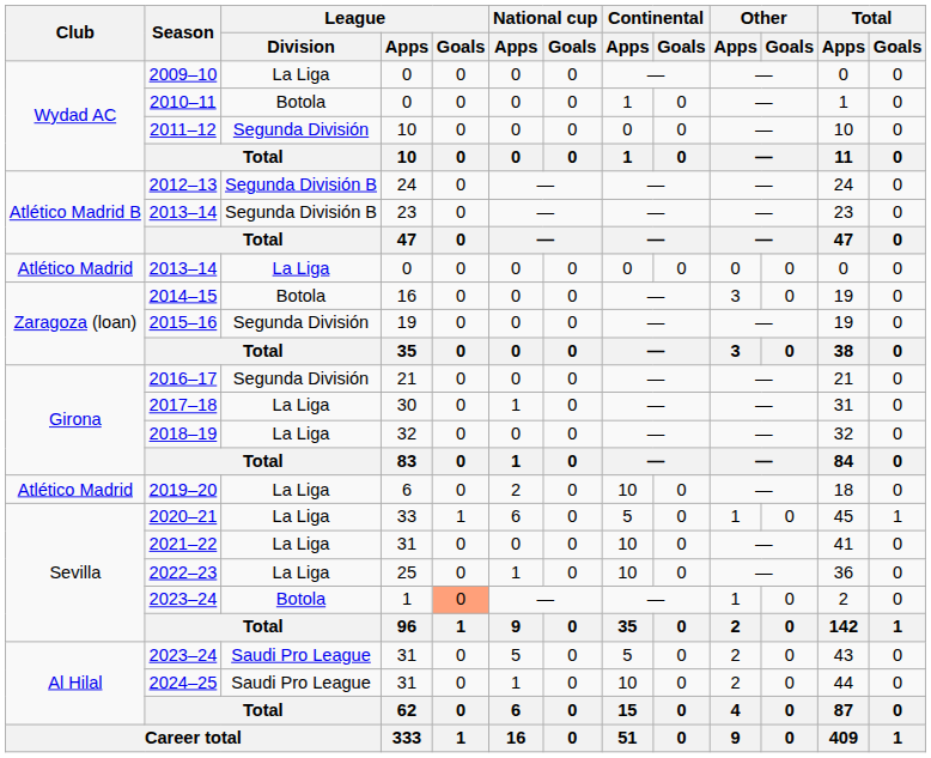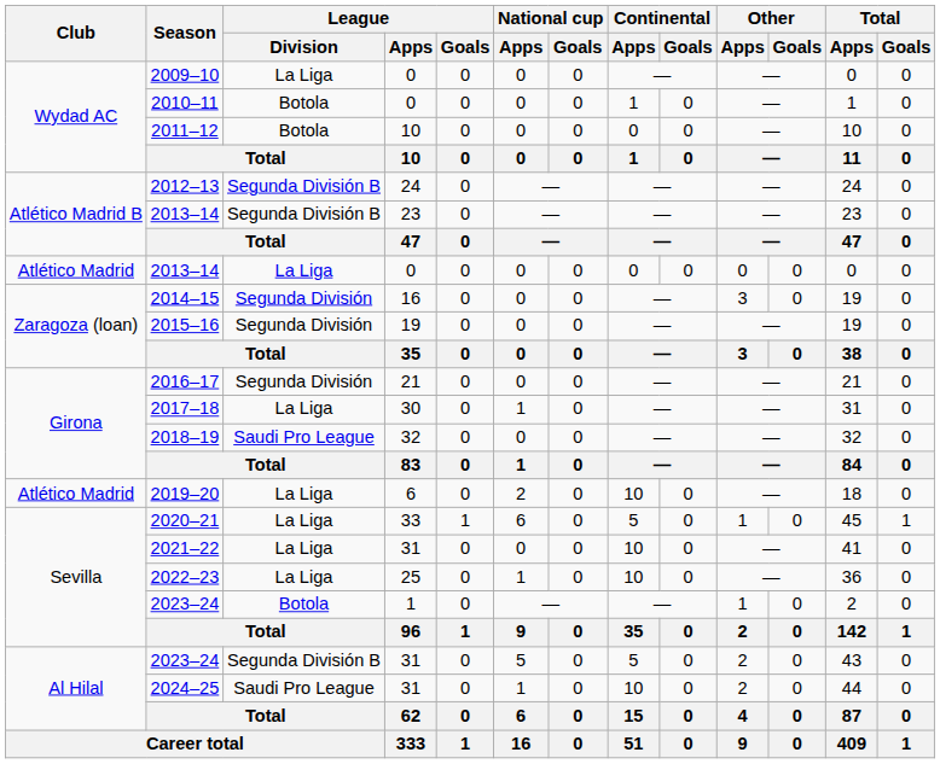 <table class="wikitable" style="text-align:center">
 <tr>
 <th rowspan=2>Club</th>
 <th rowspan=2>Season</th>
 <th colspan=3>League</th>
 <th colspan=2>National cup</th>
 <th colspan=2>Continental</th>
 <th colspan=2>Other</th>
 <th colspan=2>Total</th>
 </tr>
 <tr>
 <th>Division</th>
 <th>Apps</th>
 <th>Goals</th>
 <th>Apps</th>
 <th>Goals</th>
 <th>Apps</th>
 <th>Goals</th>
 <th>Apps</th>
 <th>Goals</th>
 <th>Apps</th>
 <th>Goals</th>
 </tr>
 <tr>
 <td rowspan=4><a href='#'>Wydad AC</a></td>
 <td><a href='#'>2009–10</a></td>
 <td>La Liga</td>
 <td>0</td>
 <td>0</td>
 <td>0</td>
 <td>0</td>
 <td colspan=2>—</td>
 <td colspan=2>—</td>
 <td>0</td>
 <td>0</td>
 </tr>
 <tr>
 <td><a href='#'>2010–11</a></td>
 <td>Botola</td>
 <td>0</td>
 <td>0</td>
 <td>0</td>
 <td>0</td>
 <td>1</td>
 <td>0</td>
 <td colspan=2>—</td>
 <td>1</td>
 <td>0</td>
 </tr>
 <tr>
 <td><a href='#'>2011–12</a></td>
-<td><a href='#'>Segunda División</a></td>
+<td>Botola</td>
 <td>10</td>
 <td>0</td>
 <td>0</td>
 <td>0</td>
 <td>0</td>
 <td>0</td>
 <td colspan=2>—</td>
 <td>10</td>
 <td>0</td>
 </tr>
 <tr>
 <th colspan=2>Total</th>
 <th>10</th>
 <th>0</th>
 <th>0</th>
 <th>0</th>
 <th>1</th>
 <th>0</th>
 <th colspan=2>—</th>
 <th>11</th>
 <th>0</th>
 </tr>
 <tr>
 <td rowspan=3><a href='#'>Atlético Madrid B</a></td>
 <td><a href='#'>2012–13</a></td>
 <td><a href='#'>Segunda División B</a></td>
 <td>24</td>
 <td>0</td>
 <td colspan=2>—</td>
 <td colspan=2>—</td>
 <td colspan=2>—</td>
 <td>24</td>
 <td>0</td>
 </tr>
 <tr>
 <td><a href='#'>2013–14</a></td>
 <td>Segunda División B</td>
 <td>23</td>
 <td>0</td>
 <td colspan=2>—</td>
 <td colspan=2>—</td>
 <td colspan=2>—</td>
 <td>23</td>
 <td>0</td>
 </tr>
 <tr>
 <th colspan=2>Total</th>
 <th>47</th>
 <th>0</th>
 <th colspan=2>—</th>
 <th colspan=2>—</th>
 <th colspan=2>—</th>
 <th>47</th>
 <th>0</th>
 </tr>
 <tr>
 <td><a href='#'>Atlético Madrid</a></td>
 <td><a href='#'>2013–14</a></td>
 <td><a href='#'>La Liga</a></td>
 <td>0</td>
 <td>0</td>
 <td>0</td>
 <td>0</td>
 <td>0</td>
 <td>0</td>
 <td>0</td>
 <td>0</td>
 <td>0</td>
 <td>0</td>
 </tr>
 <tr>
 <td rowspan=3><a href='#'>Zaragoza</a> (loan)</td>
 <td><a href='#'>2014–15</a></td>
-<td>Botola</td>
+<td><a href='#'>Segunda División</a></td>
 <td>16</td>
 <td>0</td>
 <td>0</td>
 <td>0</td>
 <td colspan=2>—</td>
 <td>3</td>
 <td>0</td>
 <td>19</td>
 <td>0</td>
 </tr>
 <tr>
 <td><a href='#'>2015–16</a></td>
 <td>Segunda División</td>
 <td>19</td>
 <td>0</td>
 <td>0</td>
 <td>0</td>
 <td colspan=2>—</td>
 <td colspan=2>—</td>
 <td>19</td>
 <td>0</td>
 </tr>
 <tr>
 <th colspan=2>Total</th>
 <th>35</th>
 <th>0</th>
 <th>0</th>
 <th>0</th>
 <th colspan=2>—</th>
 <th>3</th>
 <th>0</th>
 <th>38</th>
 <th>0</th>
 </tr>
 <tr>
 <td rowspan=4><a href='#'>Girona</a></td>
 <td><a href='#'>2016–17</a></td>
 <td>Segunda División</td>
 <td>21</td>
 <td>0</td>
 <td>0</td>
 <td>0</td>
 <td colspan=2>—</td>
 <td colspan=2>—</td>
 <td>21</td>
 <td>0</td>
 </tr>
 <tr>
 <td><a href='#'>2017–18</a></td>
 <td>La Liga</td>
 <td>30</td>
 <td>0</td>
 <td>1</td>
 <td>0</td>
 <td colspan=2>—</td>
 <td colspan=2>—</td>
 <td>31</td>
 <td>0</td>
 </tr>
 <tr>
 <td><a href='#'>2018–19</a></td>
-<td>La Liga</td>
+<td><a href='#'>Saudi Pro League</a></td>
 <td>32</td>
 <td>0</td>
 <td>0</td>
 <td>0</td>
 <td colspan=2>—</td>
 <td colspan=2>—</td>
 <td>32</td>
 <td>0</td>
 </tr>
 <tr>
 <th colspan=2>Total</th>
 <th>83</th>
 <th>0</th>
 <th>1</th>
 <th>0</th>
 <th colspan=2>—</th>
 <th colspan=2>—</th>
 <th>84</th>
 <th>0</th>
 </tr>
 <tr>
 <td><a href='#'>Atlético Madrid</a></td>
 <td><a href='#'>2019–20</a></td>
 <td>La Liga</td>
 <td>6</td>
 <td>0</td>
 <td>2</td>
 <td>0</td>
 <td>10</td>
 <td>0</td>
 <td colspan=2>—</td>
 <td>18</td>
 <td>0</td>
 </tr>
 <tr>
 <td rowspan=5>Sevilla</td>
 <td><a href='#'>2020–21</a></td>
 <td>La Liga</td>
 <td>33</td>
 <td>1</td>
 <td>6</td>
 <td>0</td>
 <td>5</td>
 <td>0</td>
 <td>1</td>
 <td>0</td>
 <td>45</td>
 <td>1</td>
 </tr>
 <tr>
 <td><a href='#'>2021–22</a></td>
 <td>La Liga</td>
 <td>31</td>
 <td>0</td>
 <td>0</td>
 <td>0</td>
 <td>10</td>
 <td>0</td>
 <td colspan=2>—</td>
 <td>41</td>
 <td>0</td>
 </tr>
 <tr>
 <td><a href='#'>2022–23</a></td>
 <td>La Liga</td>
 <td>25</td>
 <td>0</td>
 <td>1</td>
 <td>0</td>
 <td>10</td>
 <td>0</td>
 <td colspan=2>—</td>
 <td>36</td>
 <td>0</td>
 </tr>
 <tr>
 <td><a href='#'>2023–24</a></td>
 <td><a href='#'>Botola</a></td>
 <td>1</td>
-<td style="background: lightsalmon;">0</td>
+<td>0</td>
 <td colspan=2>—</td>
 <td colspan=2>—</td>
 <td>1</td>
 <td>0</td>
 <td>2</td>
 <td>0</td>
 </tr>
 <tr>
 <th colspan=2>Total</th>
 <th>96</th>
 <th>1</th>
 <th>9</th>
 <th>0</th>
 <th>35</th>
 <th>0</th>
 <th>2</th>
 <th>0</th>
 <th>142</th>
 <th>1</th>
 </tr>
 <tr>
 <td rowspan=3><a href='#'>Al Hilal</a></td>
 <td><a href='#'>2023–24</a></td>
-<td><a href='#'>Saudi Pro League</a></td>
+<td>Segunda División B</td>
 <td>31</td>
 <td>0</td>
 <td>5</td>
 <td>0</td>
 <td>5</td>
 <td>0</td>
 <td>2</td>
 <td>0</td>
 <td>43</td>
 <td>0</td>
 </tr>
 <tr>
 <td><a href='#'>2024–25</a></td>
 <td>Saudi Pro League</td>
 <td>31</td>
 <td>0</td>
 <td>1</td>
 <td>0</td>
 <td>10</td>
 <td>0</td>
 <td>2</td>
 <td>0</td>
 <td>44</td>
 <td>0</td>
 </tr>
 <tr>
 <th colspan=2>Total</th>
 <th>62</th>
 <th>0</th>
 <th>6</th>
 <th>0</th>
 <th>15</th>
 <th>0</th>
 <th>4</th>
 <th>0</th>
 <th>87</th>
 <th>0</th>
 </tr>
 <tr>
 <th colspan=3>Career total</th>
 <th>333</th>
 <th>1</th>
 <th>16</th>
 <th>0</th>
 <th>51</th>
 <th>0</th>
 <th>9</th>
 <th>0</th>
 <th>409</th>
 <th>1</th>
 </tr>
 </table>
